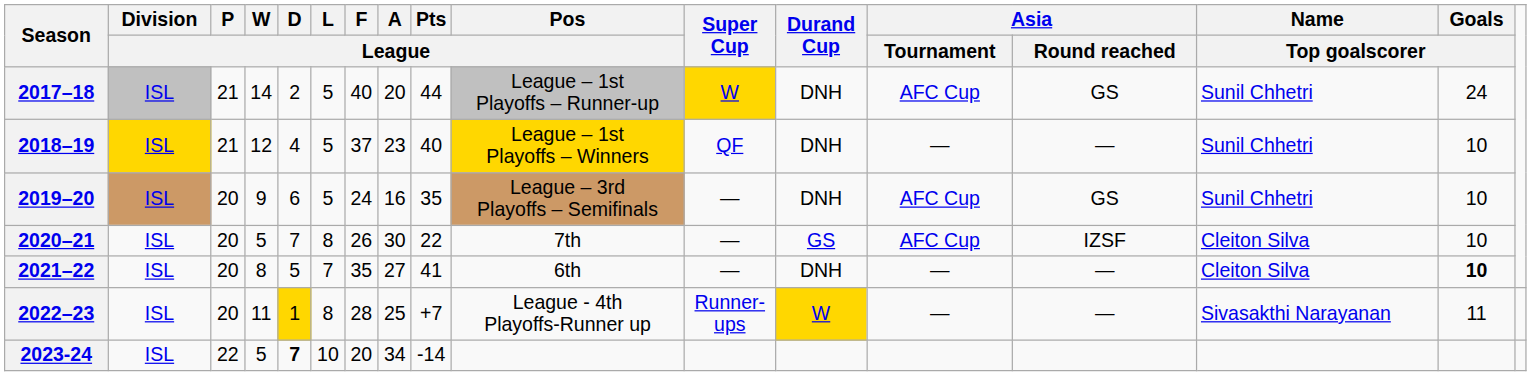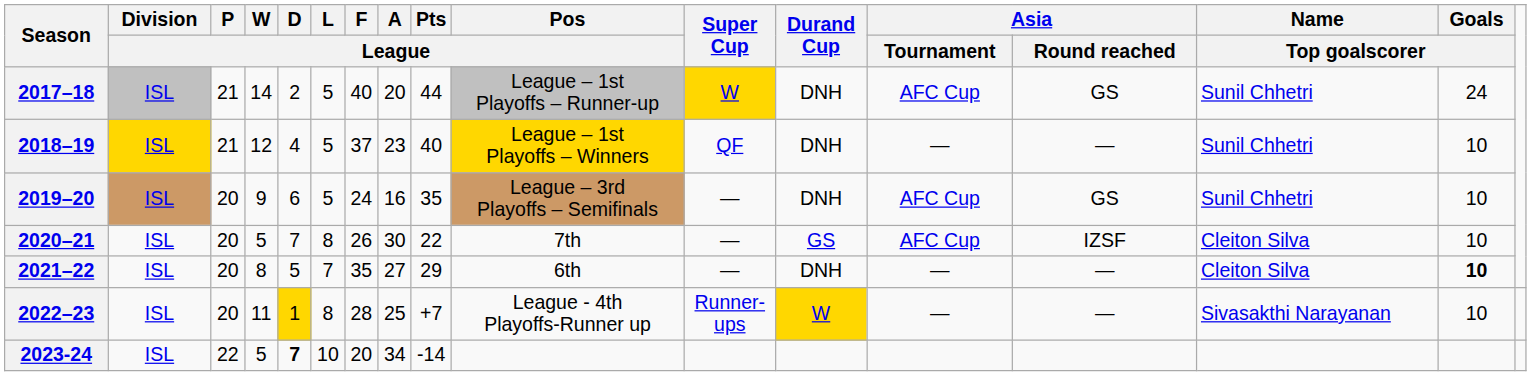 <table class="wikitable sortable" style="text-align: center">
 <tr>
 <th rowspan="2" scope="col">Season</th>
 <th scope="col">Division</th>
 <th width="20" scope="col">P</th>
 <th width="20" scope="col">W</th>
 <th width="20" scope="col">D</th>
 <th width="20" scope="col">L</th>
 <th width="20" scope="col">F</th>
 <th width="20" scope="col">A</th>
 <th width="20" scope="col">Pts</th>
 <th scope="col">Pos</th>
 <th rowspan="2" width="6%" scope="col" class="unsortable"><a href='#'>Super Cup</a></th>
 <th rowspan="2" width=6% scope="col" class="unsortable"><a href='#'>Durand Cup</a></th>
 <th colspan="2" scope="col" class="unsortable"><a href='#'>Asia</a></th>
 <th scope="col">Name</th>
 <th scope="col">Goals</th>
 </tr>
 <tr class="unsortable">
 <th colspan="9" scope="col">League</th>
 <th scope="col">Tournament</th>
 <th scope="col">Round reached</th>
 <th colspan="2" scope="col">Top goalscorer</th>
 </tr>
 <tr>
 <th scope="row"><a href='#'>2017–18</a></th>
 <td bgcolor=silver><a href='#'>ISL</a></td>
 <td>21</td>
 <td>14</td>
 <td>2</td>
 <td>5</td>
 <td>40</td>
 <td>20</td>
 <td>44</td>
 <td style="background:silver;">League – 1st<br>Playoffs – Runner-up</td>
 <td bgcolor=gold><a href='#'>W</a></td>
 <td>DNH</td>
 <td><a href='#'>AFC Cup</a></td>
 <td>GS</td>
 <td align="left"> <a href='#'>Sunil Chhetri</a></td>
 <td>24</td>
 </tr>
 <tr>
 <th scope="row"><a href='#'>2018–19</a></th>
 <td bgcolor=gold><a href='#'>ISL</a></td>
 <td>21</td>
 <td>12</td>
 <td>4</td>
 <td>5</td>
 <td>37</td>
 <td>23</td>
 <td>40</td>
 <td style="background:gold;">League – 1st<br>Playoffs – Winners</td>
 <td bgcolor=><a href='#'>QF</a></td>
 <td>DNH</td>
 <td>—</td>
 <td>—</td>
 <td align="left"> <a href='#'>Sunil Chhetri</a></td>
 <td>10</td>
 </tr>
 <tr>
 <th scope="row"><a href='#'>2019–20</a></th>
 <td bgcolor=#c96><a href='#'>ISL</a></td>
 <td>20</td>
 <td>9</td>
 <td>6</td>
 <td>5</td>
 <td>24</td>
 <td>16</td>
 <td>35</td>
 <td style="background:#c96;">League – 3rd<br>Playoffs – Semifinals</td>
 <td bgcolor=>—</td>
 <td>DNH</td>
 <td><a href='#'>AFC Cup</a></td>
 <td>GS</td>
 <td align="left"> <a href='#'>Sunil Chhetri</a></td>
 <td>10</td>
 </tr>
 <tr>
 <th scope="row"><a href='#'>2020–21</a></th>
 <td bgcolor=><a href='#'>ISL</a></td>
 <td>20</td>
 <td>5</td>
 <td>7</td>
 <td>8</td>
 <td>26</td>
 <td>30</td>
 <td>22</td>
 <td style=>7th</td>
 <td bgcolor=>—</td>
 <td><a href='#'>GS</a></td>
 <td><a href='#'>AFC Cup</a></td>
 <td>IZSF</td>
 <td align="left"> <a href='#'>Cleiton Silva</a></td>
 <td>10</td>
 </tr>
 <tr>
 <th scope="row"><a href='#'>2021–22</a></th>
 <td bgcolor=><a href='#'>ISL</a></td>
 <td>20</td>
 <td>8</td>
 <td>5</td>
 <td>7</td>
 <td>35</td>
 <td>27</td>
-<td>41</td>
+<td>29</td>
 <td style=>6th</td>
 <td bgcolor=>—</td>
 <td>DNH</td>
 <td>—</td>
 <td>—</td>
 <td align="left"> <a href='#'>Cleiton Silva</a></td>
 <td><strong>10</strong></td>
 </tr>
 <tr>
 <th scope="row"><a href='#'>2022–23</a></th>
 <td bgcolor=><a href='#'>ISL</a></td>
 <td>20</td>
 <td>11</td>
 <td style="background: gold;">1</td>
 <td>8</td>
 <td>28</td>
 <td>25</td>
 <td>+7</td>
 <td style=>League - 4th<br>Playoffs-Runner up</td>
 <td bgcolor=><a href='#'>Runner-ups</a></td>
 <td style="background:gold;"><a href='#'>W</a></td>
 <td>—</td>
 <td>—</td>
 <td align="left"> <a href='#'>Sivasakthi Narayanan</a></td>
-<td>11</td>
+<td>10</td>
 <td></td>
 </tr>
 <tr>
 <th><a href='#'>2023-24</a></th>
 <td><a href='#'>ISL</a></td>
 <td>22</td>
 <td>5</td>
 <td><strong>7</strong></td>
 <td>10</td>
 <td>20</td>
 <td>34</td>
 <td>-14</td>
 <td></td>
 <td></td>
 <td></td>
 <td></td>
 <td></td>
 <td></td>
 <td></td>
 </tr>
 </table>
